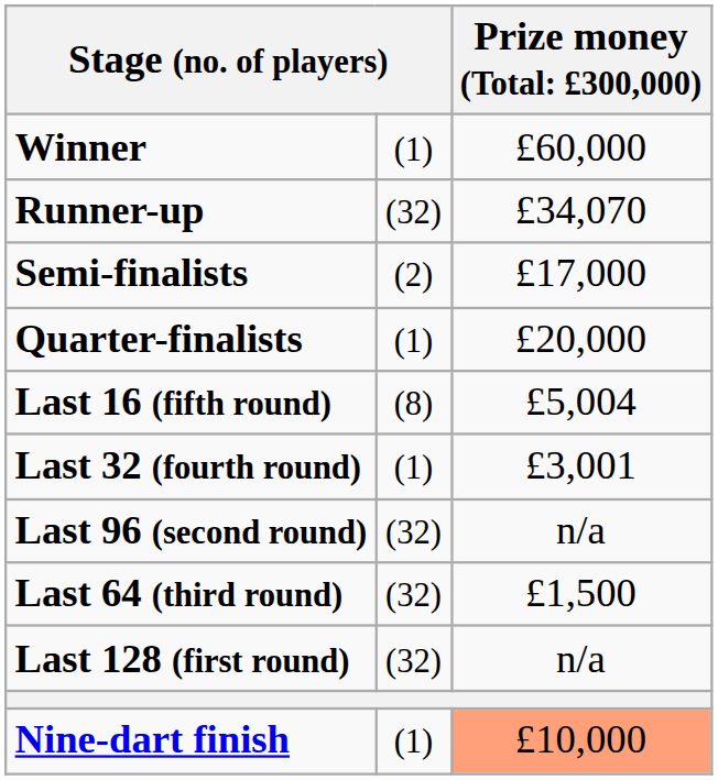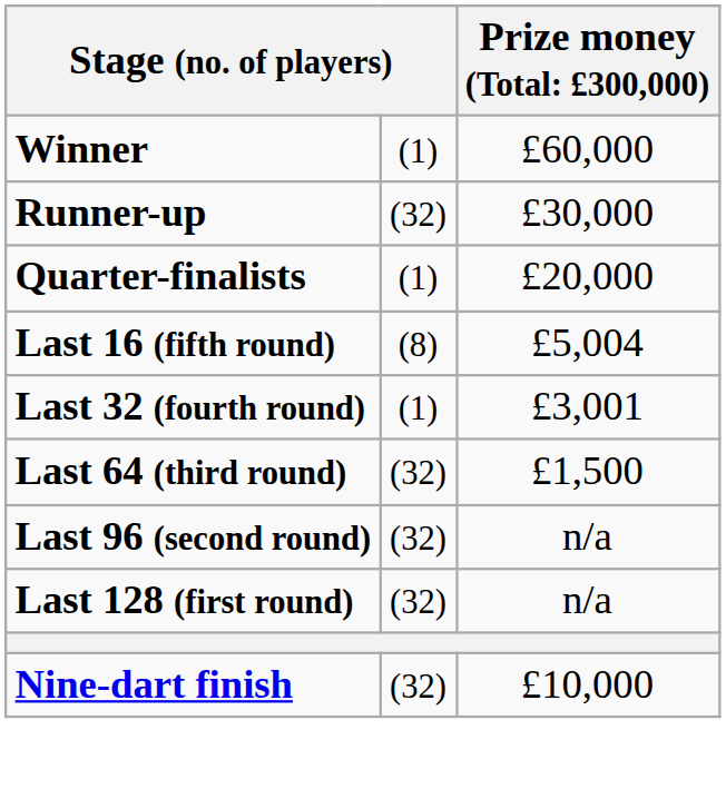 <table class="wikitable">
 <tr>
 <th colspan=2>Stage <small>(no. of players)</small></th>
 <th>Prize money<br><small>(Total: £300,000)</small></th>
 </tr>
 <tr>
 <td><strong>Winner</strong></td>
 <td align=center><small>(1)</small></td>
 <td align=center>£60,000</td>
 </tr>
 <tr>
 <td><strong>Runner-up</strong></td>
 <td align=center><small>(32)</small></td>
-<td align=center>£34,070</td>
-</tr>
-<tr>
-<td><strong>Semi-finalists</strong></td>
-<td align=center><small>(2)</small></td>
-<td align=center>£17,000</td>
+<td align=center>£30,000</td>
 </tr>
 <tr>
 <td><strong>Quarter-finalists</strong></td>
 <td align=center><small>(1)</small></td>
 <td align=center>£20,000</td>
 </tr>
 <tr>
 <td><strong>Last 16 <small>(fifth round)</small></strong></td>
 <td align=center><small>(8)</small></td>
 <td align=center>£5,004</td>
 </tr>
 <tr>
 <td><strong>Last 32 <small>(fourth round)</small></strong></td>
 <td align=center><small>(1)</small></td>
 <td align=center>£3,001</td>
 </tr>
 <tr>
+<td><strong>Last 64 <small>(third round)</small></strong></td>
+<td align=center><small>(32)</small></td>
+<td align=center>£1,500</td>
+</tr>
+<tr>
 <td><strong>Last 96 <small>(second round)</small></strong></td>
 <td align=center><small>(32)</small></td>
 <td align=center>n/a</td>
-</tr>
-<tr>
-<td><strong>Last 64 <small>(third round)</small></strong></td>
-<td align=center><small>(32)</small></td>
-<td align=center>£1,500</td>
 </tr>
 <tr>
 <td><strong>Last 128 <small>(first round)</small></strong></td>
 <td align=center><small>(32)</small></td>
 <td align=center>n/a</td>
 </tr>
 <tr>
 <th colspan=3></th>
 </tr>
 <tr>
 <td><strong><a href='#'>Nine-dart finish</a></strong></td>
-<td align=center><small>(1)</small></td>
-<td align=center style="background: lightsalmon;">£10,000</td>
+<td align=center><small>(32)</small></td>
+<td align=center>£10,000</td>
 </tr>
 </table>
